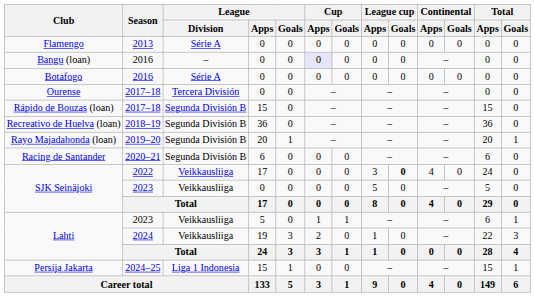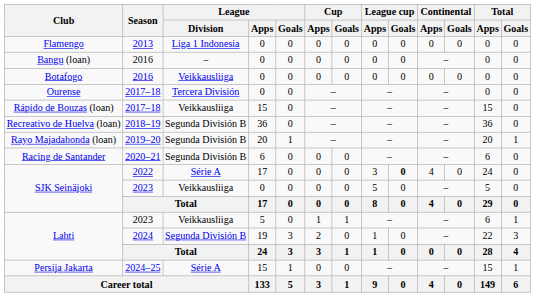 <table class="wikitable" style="text-align:center">
 <tr>
 <th rowspan="2">Club</th>
 <th rowspan="2">Season</th>
 <th colspan="3">League</th>
 <th colspan="2">Cup</th>
 <th colspan="2">League cup</th>
 <th colspan="2">Continental</th>
 <th colspan="2">Total</th>
 </tr>
 <tr>
 <th>Division</th>
 <th>Apps</th>
 <th>Goals</th>
 <th>Apps</th>
 <th>Goals</th>
 <th>Apps</th>
 <th>Goals</th>
 <th>Apps</th>
 <th>Goals</th>
 <th>Apps</th>
 <th>Goals</th>
 </tr>
 <tr>
 <td><a href='#'>Flamengo</a></td>
 <td><a href='#'>2013</a></td>
-<td><a href='#'>Série A</a></td>
+<td><a href='#'>Liga 1 Indonesia</a></td>
 <td>0</td>
 <td>0</td>
 <td>0</td>
 <td>0</td>
 <td>0</td>
 <td>0</td>
 <td>0</td>
 <td>0</td>
 <td>0</td>
 <td>0</td>
 </tr>
 <tr>
 <td><a href='#'>Bangu</a> (loan)</td>
 <td>2016</td>
 <td>–</td>
 <td>0</td>
 <td>0</td>
-<td style="background: lavender;">0</td>
+<td>0</td>
 <td>0</td>
 <td>0</td>
 <td>0</td>
 <td colspan=2>–</td>
 <td>0</td>
 <td>0</td>
 </tr>
 <tr>
 <td><a href='#'>Botafogo</a></td>
 <td><a href='#'>2016</a></td>
-<td><a href='#'>Série A</a></td>
+<td><a href='#'>Veikkausliiga</a></td>
 <td>0</td>
 <td>0</td>
 <td>0</td>
 <td>0</td>
 <td>0</td>
 <td>0</td>
 <td>0</td>
 <td>0</td>
 <td>0</td>
 <td>0</td>
 </tr>
 <tr>
 <td><a href='#'>Ourense</a></td>
 <td><a href='#'>2017–18</a></td>
 <td><a href='#'>Tercera División</a></td>
 <td>0</td>
 <td>0</td>
 <td colspan=2>–</td>
 <td colspan=2>–</td>
 <td colspan=2>–</td>
 <td>0</td>
 <td>0</td>
 </tr>
 <tr>
 <td><a href='#'>Rápido de Bouzas</a> (loan)</td>
 <td><a href='#'>2017–18</a></td>
-<td><a href='#'>Segunda División B</a></td>
+<td>Veikkausliiga</td>
 <td>15</td>
 <td>0</td>
 <td colspan=2>–</td>
 <td colspan=2>–</td>
 <td colspan=2>–</td>
 <td>15</td>
 <td>0</td>
 </tr>
 <tr>
 <td><a href='#'>Recreativo de Huelva</a> (loan)</td>
 <td><a href='#'>2018–19</a></td>
 <td>Segunda División B</td>
 <td>36</td>
 <td>0</td>
 <td colspan=2>–</td>
 <td colspan=2>–</td>
 <td colspan=2>–</td>
 <td>36</td>
 <td>0</td>
 </tr>
 <tr>
 <td><a href='#'>Rayo Majadahonda</a> (loan)</td>
 <td><a href='#'>2019–20</a></td>
 <td>Segunda División B</td>
 <td>20</td>
 <td>1</td>
 <td colspan=2>–</td>
 <td colspan=2>–</td>
 <td colspan=2>–</td>
 <td>20</td>
 <td>1</td>
 </tr>
 <tr>
 <td><a href='#'>Racing de Santander</a></td>
 <td><a href='#'>2020–21</a></td>
 <td>Segunda División B</td>
 <td>6</td>
 <td>0</td>
 <td>0</td>
 <td>0</td>
 <td colspan=2>–</td>
 <td colspan=2>–</td>
 <td>6</td>
 <td>0</td>
 </tr>
 <tr>
 <td rowspan=3><a href='#'>SJK Seinäjoki</a></td>
 <td><a href='#'>2022</a></td>
-<td><a href='#'>Veikkausliiga</a></td>
+<td><a href='#'>Série A</a></td>
 <td>17</td>
 <td>0</td>
 <td>0</td>
 <td>0</td>
 <td>3</td>
 <td><strong>0</strong></td>
 <td>4</td>
 <td>0</td>
 <td>24</td>
 <td>0</td>
 </tr>
 <tr>
 <td><a href='#'>2023</a></td>
 <td>Veikkausliiga</td>
 <td>0</td>
 <td>0</td>
 <td>0</td>
 <td>0</td>
 <td>5</td>
 <td>0</td>
 <td colspan=2>–</td>
 <td>5</td>
 <td>0</td>
 </tr>
 <tr>
 <th colspan=2>Total</th>
 <th>17</th>
 <th>0</th>
 <th>0</th>
 <th>0</th>
 <th>8</th>
 <th>0</th>
 <th>4</th>
 <th>0</th>
 <th>29</th>
 <th>0</th>
 </tr>
 <tr>
 <td rowspan=3><a href='#'>Lahti</a></td>
 <td>2023</td>
 <td>Veikkausliiga</td>
 <td>5</td>
 <td>0</td>
 <td>1</td>
 <td>1</td>
 <td colspan=2>–</td>
 <td colspan=2>–</td>
 <td>6</td>
 <td>1</td>
 </tr>
 <tr>
 <td><a href='#'>2024</a></td>
-<td>Veikkausliiga</td>
+<td><a href='#'>Segunda División B</a></td>
 <td>19</td>
 <td>3</td>
 <td>2</td>
 <td>0</td>
 <td>1</td>
 <td>0</td>
 <td colspan=2>–</td>
 <td>22</td>
 <td>3</td>
 </tr>
 <tr>
 <th colspan=2>Total</th>
 <th>24</th>
 <th>3</th>
 <th>3</th>
 <th>1</th>
 <th>1</th>
 <th>0</th>
 <th>0</th>
 <th>0</th>
 <th>28</th>
 <th>4</th>
 </tr>
 <tr>
 <td><a href='#'>Persija Jakarta</a></td>
 <td><a href='#'>2024–25</a></td>
-<td><a href='#'>Liga 1 Indonesia</a></td>
+<td><a href='#'>Série A</a></td>
 <td>15</td>
 <td>1</td>
 <td>0</td>
 <td>0</td>
 <td colspan=2>–</td>
 <td colspan=2>–</td>
 <td>15</td>
 <td>1</td>
 </tr>
 <tr>
 <th colspan="3">Career total</th>
 <th>133</th>
 <th>5</th>
 <th>3</th>
 <th>1</th>
 <th>9</th>
 <th>0</th>
 <th>4</th>
 <th>0</th>
 <th>149</th>
 <th>6</th>
 </tr>
 </table>
